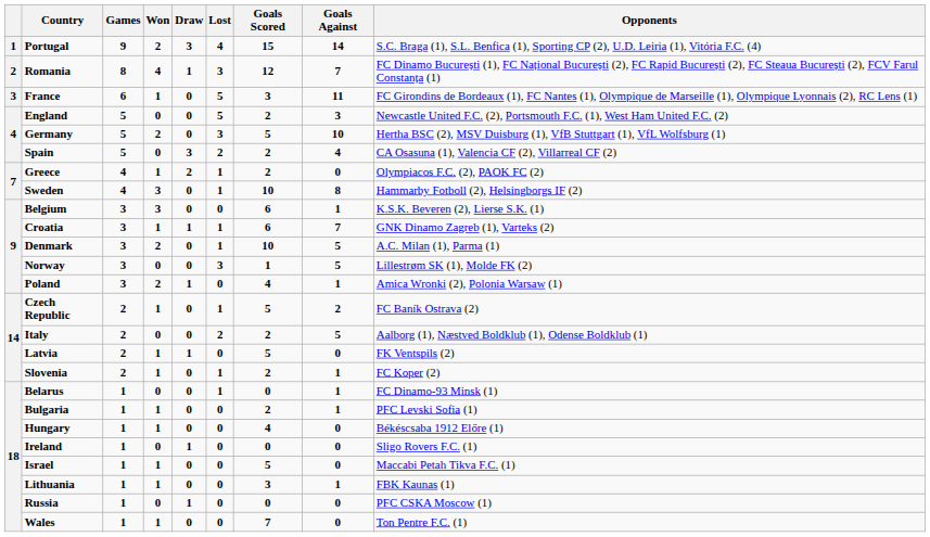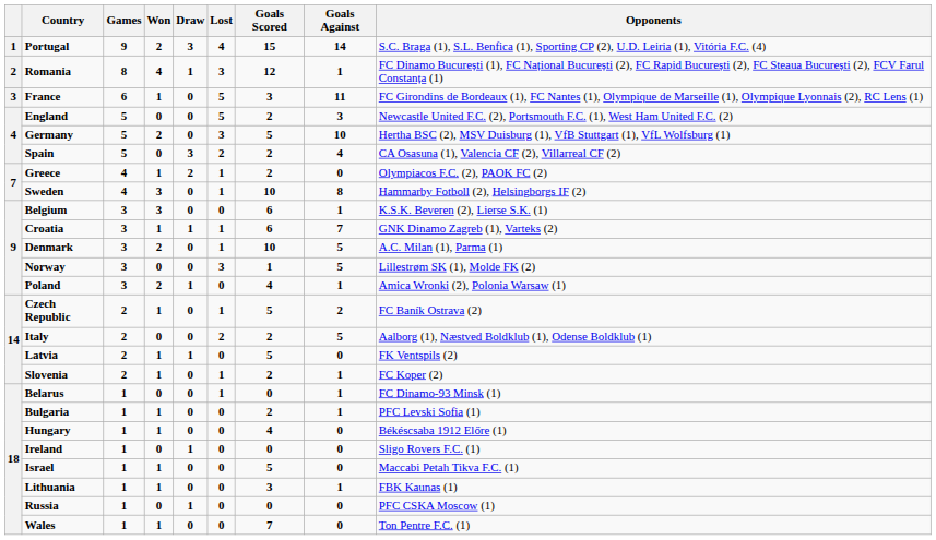 <table class="wikitable sortable" style="text-align: center">
 <tr>
 <th><strong> </strong></th>
 <th><strong>Country</strong></th>
 <th><strong>Games</strong></th>
 <th><strong>Won</strong></th>
 <th><strong>Draw</strong></th>
 <th><strong>Lost</strong></th>
 <th><strong>Goals Scored</strong></th>
 <th><strong>Goals Against</strong></th>
 <th><strong>Opponents</strong></th>
 </tr>
 <tr>
 <th>1</th>
 <td align=left><strong> Portugal</strong></td>
 <td><strong>9</strong></td>
 <td><strong>2</strong></td>
 <td><strong>3</strong></td>
 <td><strong>4</strong></td>
 <td><strong>15</strong></td>
 <td><strong>14</strong></td>
 <td align=left><a href='#'>S.C. Braga</a> (1), <a href='#'>S.L. Benfica</a> (1), <a href='#'>Sporting CP</a> (2), <a href='#'>U.D. Leiria</a> (1), <a href='#'>Vitória F.C.</a> (4)</td>
 </tr>
 <tr>
 <th>2</th>
 <td align=left><strong> Romania</strong></td>
 <td><strong>8</strong></td>
 <td><strong>4</strong></td>
 <td><strong>1</strong></td>
 <td><strong>3</strong></td>
 <td><strong>12</strong></td>
-<td><strong>7</strong></td>
+<td><strong>1</strong></td>
 <td align=left><a href='#'>FC Dinamo București</a> (1), <a href='#'>FC Național București</a> (2), <a href='#'>FC Rapid București</a> (2), <a href='#'>FC Steaua București</a> (2), <a href='#'>FCV Farul Constanța</a> (1)</td>
 </tr>
 <tr>
 <th>3</th>
 <td align=left><strong> France</strong></td>
 <td><strong>6</strong></td>
 <td><strong>1</strong></td>
 <td><strong>0</strong></td>
 <td><strong>5</strong></td>
 <td><strong>3</strong></td>
 <td><strong>11</strong></td>
 <td align=left><a href='#'>FC Girondins de Bordeaux</a> (1), <a href='#'>FC Nantes</a> (1), <a href='#'>Olympique de Marseille</a> (1), <a href='#'>Olympique Lyonnais</a> (2), <a href='#'>RC Lens</a> (1)</td>
 </tr>
 <tr>
 <th rowspan="3">4</th>
 <td align=left><strong> England</strong></td>
 <td><strong>5</strong></td>
 <td><strong>0</strong></td>
 <td><strong>0</strong></td>
 <td><strong>5</strong></td>
 <td><strong>2</strong></td>
 <td><strong>3</strong></td>
 <td align=left><a href='#'>Newcastle United F.C.</a> (2), <a href='#'>Portsmouth F.C.</a> (1), <a href='#'>West Ham United F.C.</a> (2)</td>
 </tr>
 <tr>
 <td align=left><strong> Germany</strong></td>
 <td><strong>5</strong></td>
 <td><strong>2</strong></td>
 <td><strong>0</strong></td>
 <td><strong>3</strong></td>
 <td><strong>5</strong></td>
 <td><strong>10</strong></td>
 <td align=left><a href='#'>Hertha BSC</a> (2), <a href='#'>MSV Duisburg</a> (1), <a href='#'>VfB Stuttgart</a> (1), <a href='#'>VfL Wolfsburg</a> (1)</td>
 </tr>
 <tr>
 <td align=left><strong> Spain</strong></td>
 <td><strong>5</strong></td>
 <td><strong>0</strong></td>
 <td><strong>3</strong></td>
 <td><strong>2</strong></td>
 <td><strong>2</strong></td>
 <td><strong>4</strong></td>
 <td align=left><a href='#'>CA Osasuna</a> (1), <a href='#'>Valencia CF</a> (2), <a href='#'>Villarreal CF</a> (2)</td>
 </tr>
 <tr>
 <th rowspan="2">7</th>
 <td align=left><strong> Greece</strong></td>
 <td><strong>4</strong></td>
 <td><strong>1</strong></td>
 <td><strong>2</strong></td>
 <td><strong>1</strong></td>
 <td><strong>2</strong></td>
 <td><strong>0</strong></td>
 <td align=left><a href='#'>Olympiacos F.C.</a> (2), <a href='#'>PAOK FC</a> (2)</td>
 </tr>
 <tr>
 <td align=left><strong> Sweden</strong></td>
 <td><strong>4</strong></td>
 <td><strong>3</strong></td>
 <td><strong>0</strong></td>
 <td><strong>1</strong></td>
 <td><strong>10</strong></td>
 <td><strong>8</strong></td>
 <td align=left><a href='#'>Hammarby Fotboll</a> (2), <a href='#'>Helsingborgs IF</a> (2)</td>
 </tr>
 <tr>
 <th rowspan="5">9</th>
 <td align=left><strong> Belgium</strong></td>
 <td><strong>3</strong></td>
 <td><strong>3</strong></td>
 <td><strong>0</strong></td>
 <td><strong>0</strong></td>
 <td><strong>6</strong></td>
 <td><strong>1</strong></td>
 <td align=left><a href='#'>K.S.K. Beveren</a> (2), <a href='#'>Lierse S.K.</a> (1)</td>
 </tr>
 <tr>
 <td align=left><strong> Croatia</strong></td>
 <td><strong>3</strong></td>
 <td><strong>1</strong></td>
 <td><strong>1</strong></td>
 <td><strong>1</strong></td>
 <td><strong>6</strong></td>
 <td><strong>7</strong></td>
 <td align=left><a href='#'>GNK Dinamo Zagreb</a> (1), <a href='#'>Varteks</a> (2)</td>
 </tr>
 <tr>
 <td align=left><strong> Denmark</strong></td>
 <td><strong>3</strong></td>
 <td><strong>2</strong></td>
 <td><strong>0</strong></td>
 <td><strong>1</strong></td>
 <td><strong>10</strong></td>
 <td><strong>5</strong></td>
 <td align=left><a href='#'>A.C. Milan</a> (1), <a href='#'>Parma</a> (1)</td>
 </tr>
 <tr>
 <td align=left><strong> Norway</strong></td>
 <td><strong>3</strong></td>
 <td><strong>0</strong></td>
 <td><strong>0</strong></td>
 <td><strong>3</strong></td>
 <td><strong>1</strong></td>
 <td><strong>5</strong></td>
 <td align=left><a href='#'>Lillestrøm SK</a> (1), <a href='#'>Molde FK</a> (2)</td>
 </tr>
 <tr>
 <td align=left><strong> Poland</strong></td>
 <td><strong>3</strong></td>
 <td><strong>2</strong></td>
 <td><strong>1</strong></td>
 <td><strong>0</strong></td>
 <td><strong>4</strong></td>
 <td><strong>1</strong></td>
 <td align=left><a href='#'>Amica Wronki</a> (2), <a href='#'>Polonia Warsaw</a> (1)</td>
 </tr>
 <tr>
 <th rowspan="4">14</th>
 <td align=left><strong> Czech Republic</strong></td>
 <td><strong>2</strong></td>
 <td><strong>1</strong></td>
 <td><strong>0</strong></td>
 <td><strong>1</strong></td>
 <td><strong>5</strong></td>
 <td><strong>2</strong></td>
 <td align=left><a href='#'>FC Baník Ostrava</a> (2)</td>
 </tr>
 <tr>
 <td align=left><strong> Italy</strong></td>
 <td><strong>2</strong></td>
 <td><strong>0</strong></td>
 <td><strong>0</strong></td>
 <td><strong>2</strong></td>
 <td><strong>2</strong></td>
 <td><strong>5</strong></td>
 <td align=left><a href='#'>Aalborg</a> (1), <a href='#'>Næstved Boldklub</a> (1), <a href='#'>Odense Boldklub</a> (1)</td>
 </tr>
 <tr>
 <td align=left><strong> Latvia</strong></td>
 <td><strong>2</strong></td>
 <td><strong>1</strong></td>
 <td><strong>1</strong></td>
 <td><strong>0</strong></td>
 <td><strong>5</strong></td>
 <td><strong>0</strong></td>
 <td align=left><a href='#'>FK Ventspils</a> (2)</td>
 </tr>
 <tr>
 <td align=left><strong> Slovenia</strong></td>
 <td><strong>2</strong></td>
 <td><strong>1</strong></td>
 <td><strong>0</strong></td>
 <td><strong>1</strong></td>
 <td><strong>2</strong></td>
 <td><strong>1</strong></td>
 <td align=left><a href='#'>FC Koper</a> (2)</td>
 </tr>
 <tr>
 <th rowspan="9">18</th>
 <td align=left><strong> Belarus</strong></td>
 <td><strong>1</strong></td>
 <td><strong>0</strong></td>
 <td><strong>0</strong></td>
 <td><strong>1</strong></td>
 <td><strong>0</strong></td>
 <td><strong>1</strong></td>
 <td align=left><a href='#'>FC Dinamo-93 Minsk</a> (1)</td>
 </tr>
 <tr>
 <td align=left><strong> Bulgaria</strong></td>
 <td><strong>1</strong></td>
 <td><strong>1</strong></td>
 <td><strong>0</strong></td>
 <td><strong>0</strong></td>
 <td><strong>2</strong></td>
 <td><strong>1</strong></td>
 <td align=left><a href='#'>PFC Levski Sofia</a> (1)</td>
 </tr>
 <tr>
 <td align=left><strong> Hungary</strong></td>
 <td><strong>1</strong></td>
 <td><strong>1</strong></td>
 <td><strong>0</strong></td>
 <td><strong>0</strong></td>
 <td><strong>4</strong></td>
 <td><strong>0</strong></td>
 <td align=left><a href='#'>Békéscsaba 1912 Előre</a> (1)</td>
 </tr>
 <tr>
 <td align=left><strong> Ireland</strong></td>
 <td><strong>1</strong></td>
 <td><strong>0</strong></td>
 <td><strong>1</strong></td>
 <td><strong>0</strong></td>
 <td><strong>0</strong></td>
 <td><strong>0</strong></td>
 <td align=left><a href='#'>Sligo Rovers F.C.</a> (1)</td>
 </tr>
 <tr>
 <td align=left><strong> Israel</strong></td>
 <td><strong>1</strong></td>
 <td><strong>1</strong></td>
 <td><strong>0</strong></td>
 <td><strong>0</strong></td>
 <td><strong>5</strong></td>
 <td><strong>0</strong></td>
 <td align=left><a href='#'>Maccabi Petah Tikva F.C.</a> (1)</td>
 </tr>
 <tr>
 <td align=left><strong> Lithuania</strong></td>
 <td><strong>1</strong></td>
 <td><strong>1</strong></td>
 <td><strong>0</strong></td>
 <td><strong>0</strong></td>
 <td><strong>3</strong></td>
 <td><strong>1</strong></td>
 <td align=left><a href='#'>FBK Kaunas</a> (1)</td>
 </tr>
 <tr>
 <td align=left><strong> Russia</strong></td>
 <td><strong>1</strong></td>
 <td><strong>0</strong></td>
 <td><strong>1</strong></td>
 <td><strong>0</strong></td>
 <td><strong>0</strong></td>
 <td><strong>0</strong></td>
 <td align=left><a href='#'>PFC CSKA Moscow</a> (1)</td>
 </tr>
 <tr>
 <td align=left><strong> Wales</strong></td>
 <td><strong>1</strong></td>
 <td><strong>1</strong></td>
 <td><strong>0</strong></td>
 <td><strong>0</strong></td>
 <td><strong>7</strong></td>
 <td><strong>0</strong></td>
 <td align=left><a href='#'>Ton Pentre F.C.</a> (1)</td>
 </tr>
 </table>
